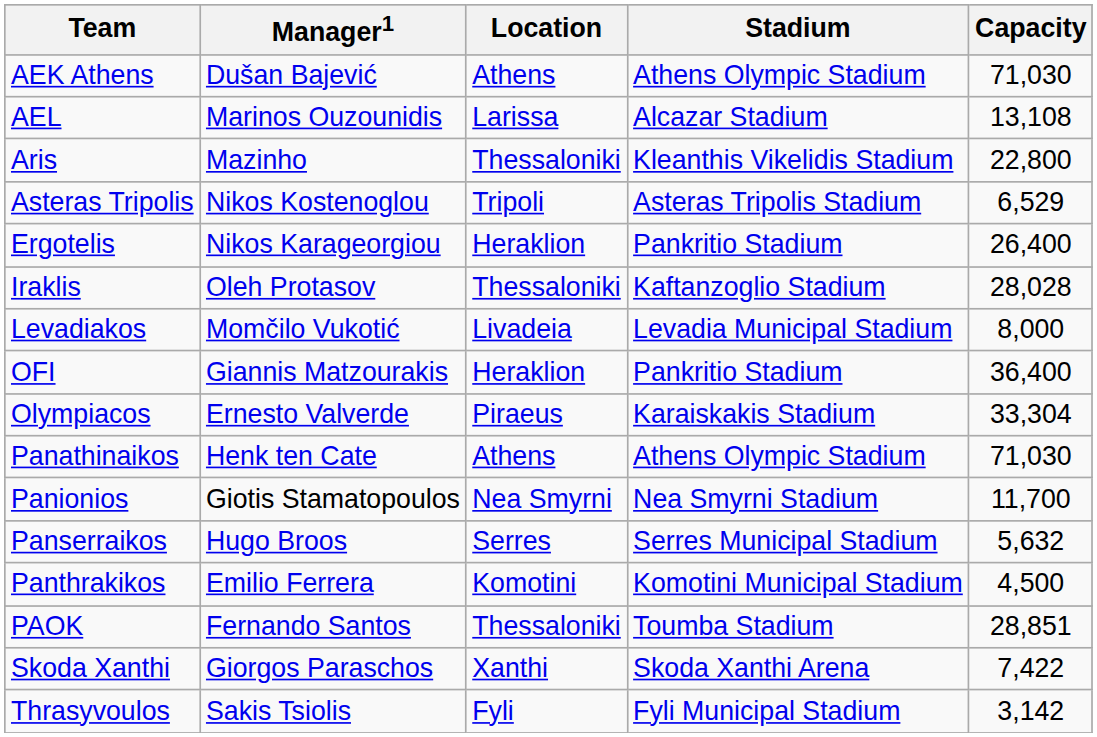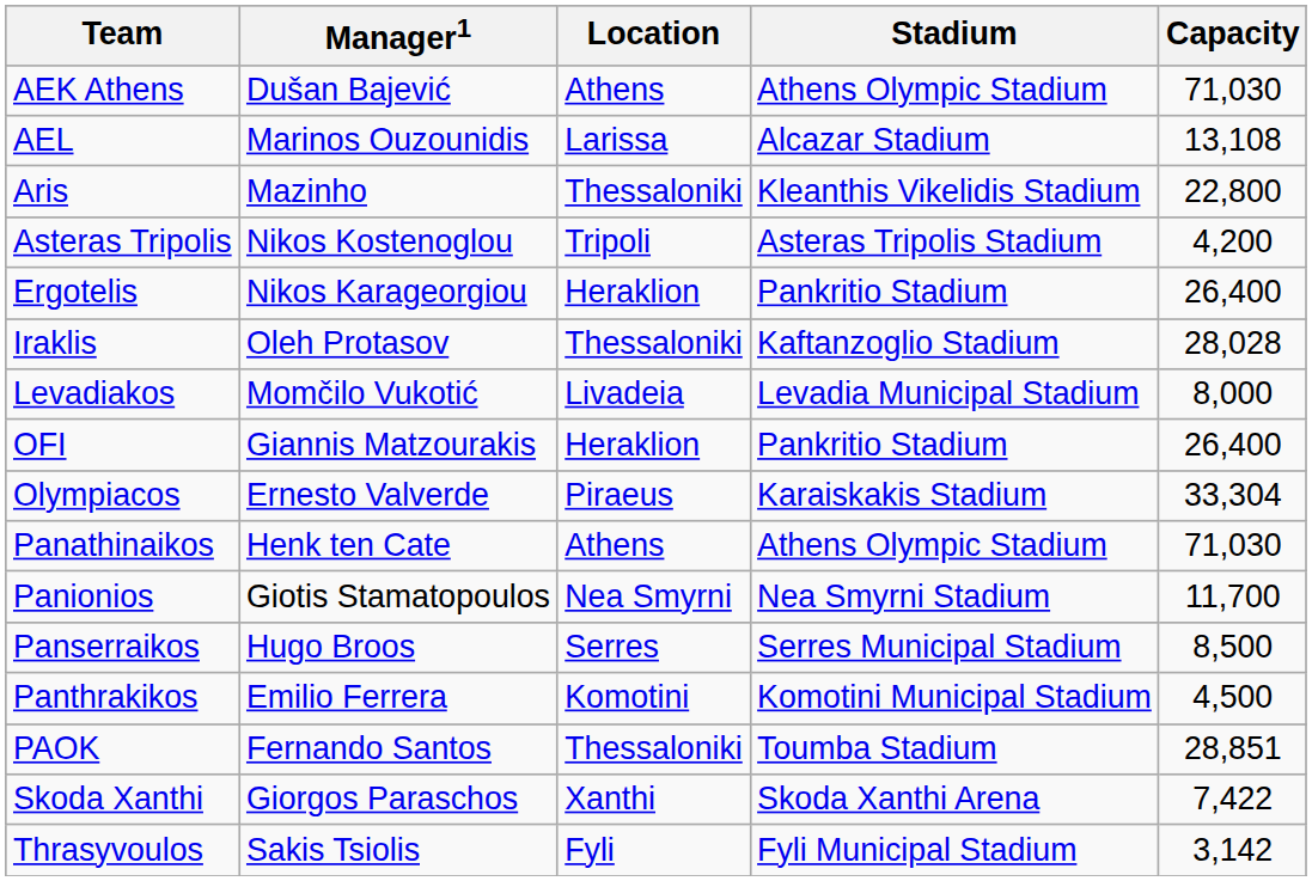 <table class="wikitable sortable" style="text-align: left;">
 <tr>
 <th>Team</th>
 <th>Manager<sup>1</sup></th>
 <th>Location</th>
 <th>Stadium</th>
 <th>Capacity</th>
 </tr>
 <tr>
 <td><a href='#'>AEK Athens</a></td>
 <td> <a href='#'>Dušan Bajević</a></td>
 <td><a href='#'>Athens</a></td>
 <td><a href='#'>Athens Olympic Stadium</a></td>
 <td align="center">71,030</td>
 </tr>
 <tr>
 <td><a href='#'>AEL</a></td>
 <td> <a href='#'>Marinos Ouzounidis</a></td>
 <td><a href='#'>Larissa</a></td>
 <td><a href='#'>Alcazar Stadium</a></td>
 <td align="center">13,108</td>
 </tr>
 <tr>
 <td><a href='#'>Aris</a></td>
 <td> <a href='#'>Mazinho</a></td>
 <td><a href='#'>Thessaloniki</a></td>
 <td><a href='#'>Kleanthis Vikelidis Stadium</a></td>
 <td align="center">22,800</td>
 </tr>
 <tr>
 <td><a href='#'>Asteras Tripolis</a></td>
 <td> <a href='#'>Nikos Kostenoglou</a></td>
 <td><a href='#'>Tripoli</a></td>
 <td><a href='#'>Asteras Tripolis Stadium</a></td>
-<td align="center">6,529</td>
+<td align="center">4,200</td>
 </tr>
 <tr>
 <td><a href='#'>Ergotelis</a></td>
 <td> <a href='#'>Nikos Karageorgiou</a></td>
 <td><a href='#'>Heraklion</a></td>
 <td><a href='#'>Pankritio Stadium</a></td>
 <td align="center">26,400</td>
 </tr>
 <tr>
 <td><a href='#'>Iraklis</a></td>
 <td> <a href='#'>Oleh Protasov</a></td>
 <td><a href='#'>Thessaloniki</a></td>
 <td><a href='#'>Kaftanzoglio Stadium</a></td>
 <td align="center">28,028</td>
 </tr>
 <tr>
 <td><a href='#'>Levadiakos</a></td>
 <td> <a href='#'>Momčilo Vukotić</a></td>
 <td><a href='#'>Livadeia</a></td>
 <td><a href='#'>Levadia Municipal Stadium</a></td>
 <td align="center">8,000</td>
 </tr>
 <tr>
 <td><a href='#'>OFI</a></td>
 <td> <a href='#'>Giannis Matzourakis</a></td>
 <td><a href='#'>Heraklion</a></td>
 <td><a href='#'>Pankritio Stadium</a></td>
-<td align="center">36,400</td>
+<td align="center">26,400</td>
 </tr>
 <tr>
 <td><a href='#'>Olympiacos</a></td>
 <td> <a href='#'>Ernesto Valverde</a></td>
 <td><a href='#'>Piraeus</a></td>
 <td><a href='#'>Karaiskakis Stadium</a></td>
 <td align="center">33,304</td>
 </tr>
 <tr>
 <td><a href='#'>Panathinaikos</a></td>
 <td> <a href='#'>Henk ten Cate</a></td>
 <td><a href='#'>Athens</a></td>
 <td><a href='#'>Athens Olympic Stadium</a></td>
 <td align="center">71,030</td>
 </tr>
 <tr>
 <td><a href='#'>Panionios</a></td>
 <td> Giotis Stamatopoulos</td>
 <td><a href='#'>Nea Smyrni</a></td>
 <td><a href='#'>Nea Smyrni Stadium</a></td>
 <td align="center">11,700</td>
 </tr>
 <tr>
 <td><a href='#'>Panserraikos</a></td>
 <td> <a href='#'>Hugo Broos</a></td>
 <td><a href='#'>Serres</a></td>
 <td><a href='#'>Serres Municipal Stadium</a></td>
-<td align="center">5,632</td>
+<td align="center">8,500</td>
 </tr>
 <tr>
 <td><a href='#'>Panthrakikos</a></td>
 <td> <a href='#'>Emilio Ferrera</a></td>
 <td><a href='#'>Komotini</a></td>
 <td><a href='#'>Komotini Municipal Stadium</a></td>
 <td align="center">4,500</td>
 </tr>
 <tr>
 <td><a href='#'>PAOK</a></td>
 <td> <a href='#'>Fernando Santos</a></td>
 <td><a href='#'>Thessaloniki</a></td>
 <td><a href='#'>Toumba Stadium</a></td>
 <td align="center">28,851</td>
 </tr>
 <tr>
 <td><a href='#'>Skoda Xanthi</a></td>
 <td> <a href='#'>Giorgos Paraschos</a></td>
 <td><a href='#'>Xanthi</a></td>
 <td><a href='#'>Skoda Xanthi Arena</a></td>
 <td align="center">7,422</td>
 </tr>
 <tr>
 <td><a href='#'>Thrasyvoulos</a></td>
 <td> <a href='#'>Sakis Tsiolis</a></td>
 <td><a href='#'>Fyli</a></td>
 <td><a href='#'>Fyli Municipal Stadium</a></td>
 <td align="center">3,142</td>
 </tr>
 </table>
